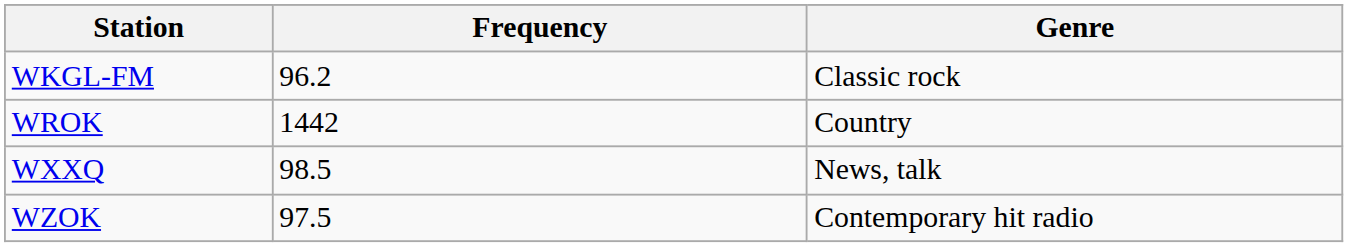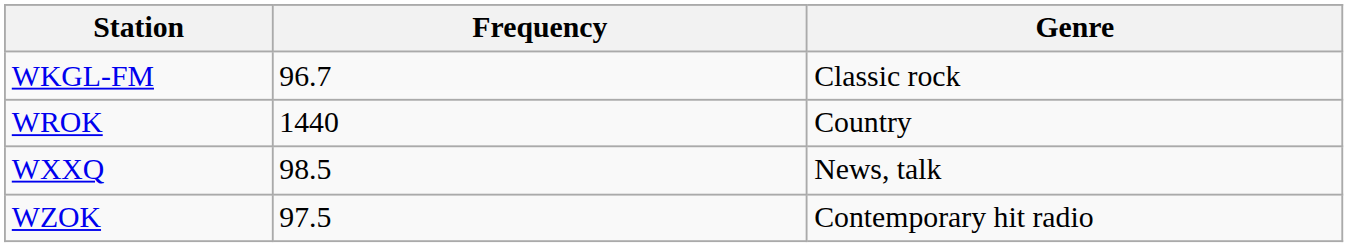 <table class="wikitable" style="width:45em;">
 <tr>
 <th style="width:20%">Station</th>
 <th style="width:40%">Frequency</th>
 <th style="width:40%">Genre</th>
 </tr>
 <tr>
 <td><a href='#'>WKGL-FM</a></td>
-<td>96.2</td>
+<td>96.7</td>
 <td>Classic rock</td>
 </tr>
 <tr>
 <td><a href='#'>WROK</a></td>
-<td>1442</td>
+<td>1440</td>
 <td>Country</td>
 </tr>
 <tr>
 <td><a href='#'>WXXQ</a></td>
 <td>98.5</td>
 <td>News, talk</td>
 </tr>
 <tr>
 <td><a href='#'>WZOK</a></td>
 <td>97.5</td>
 <td>Contemporary hit radio</td>
 </tr>
 </table>
